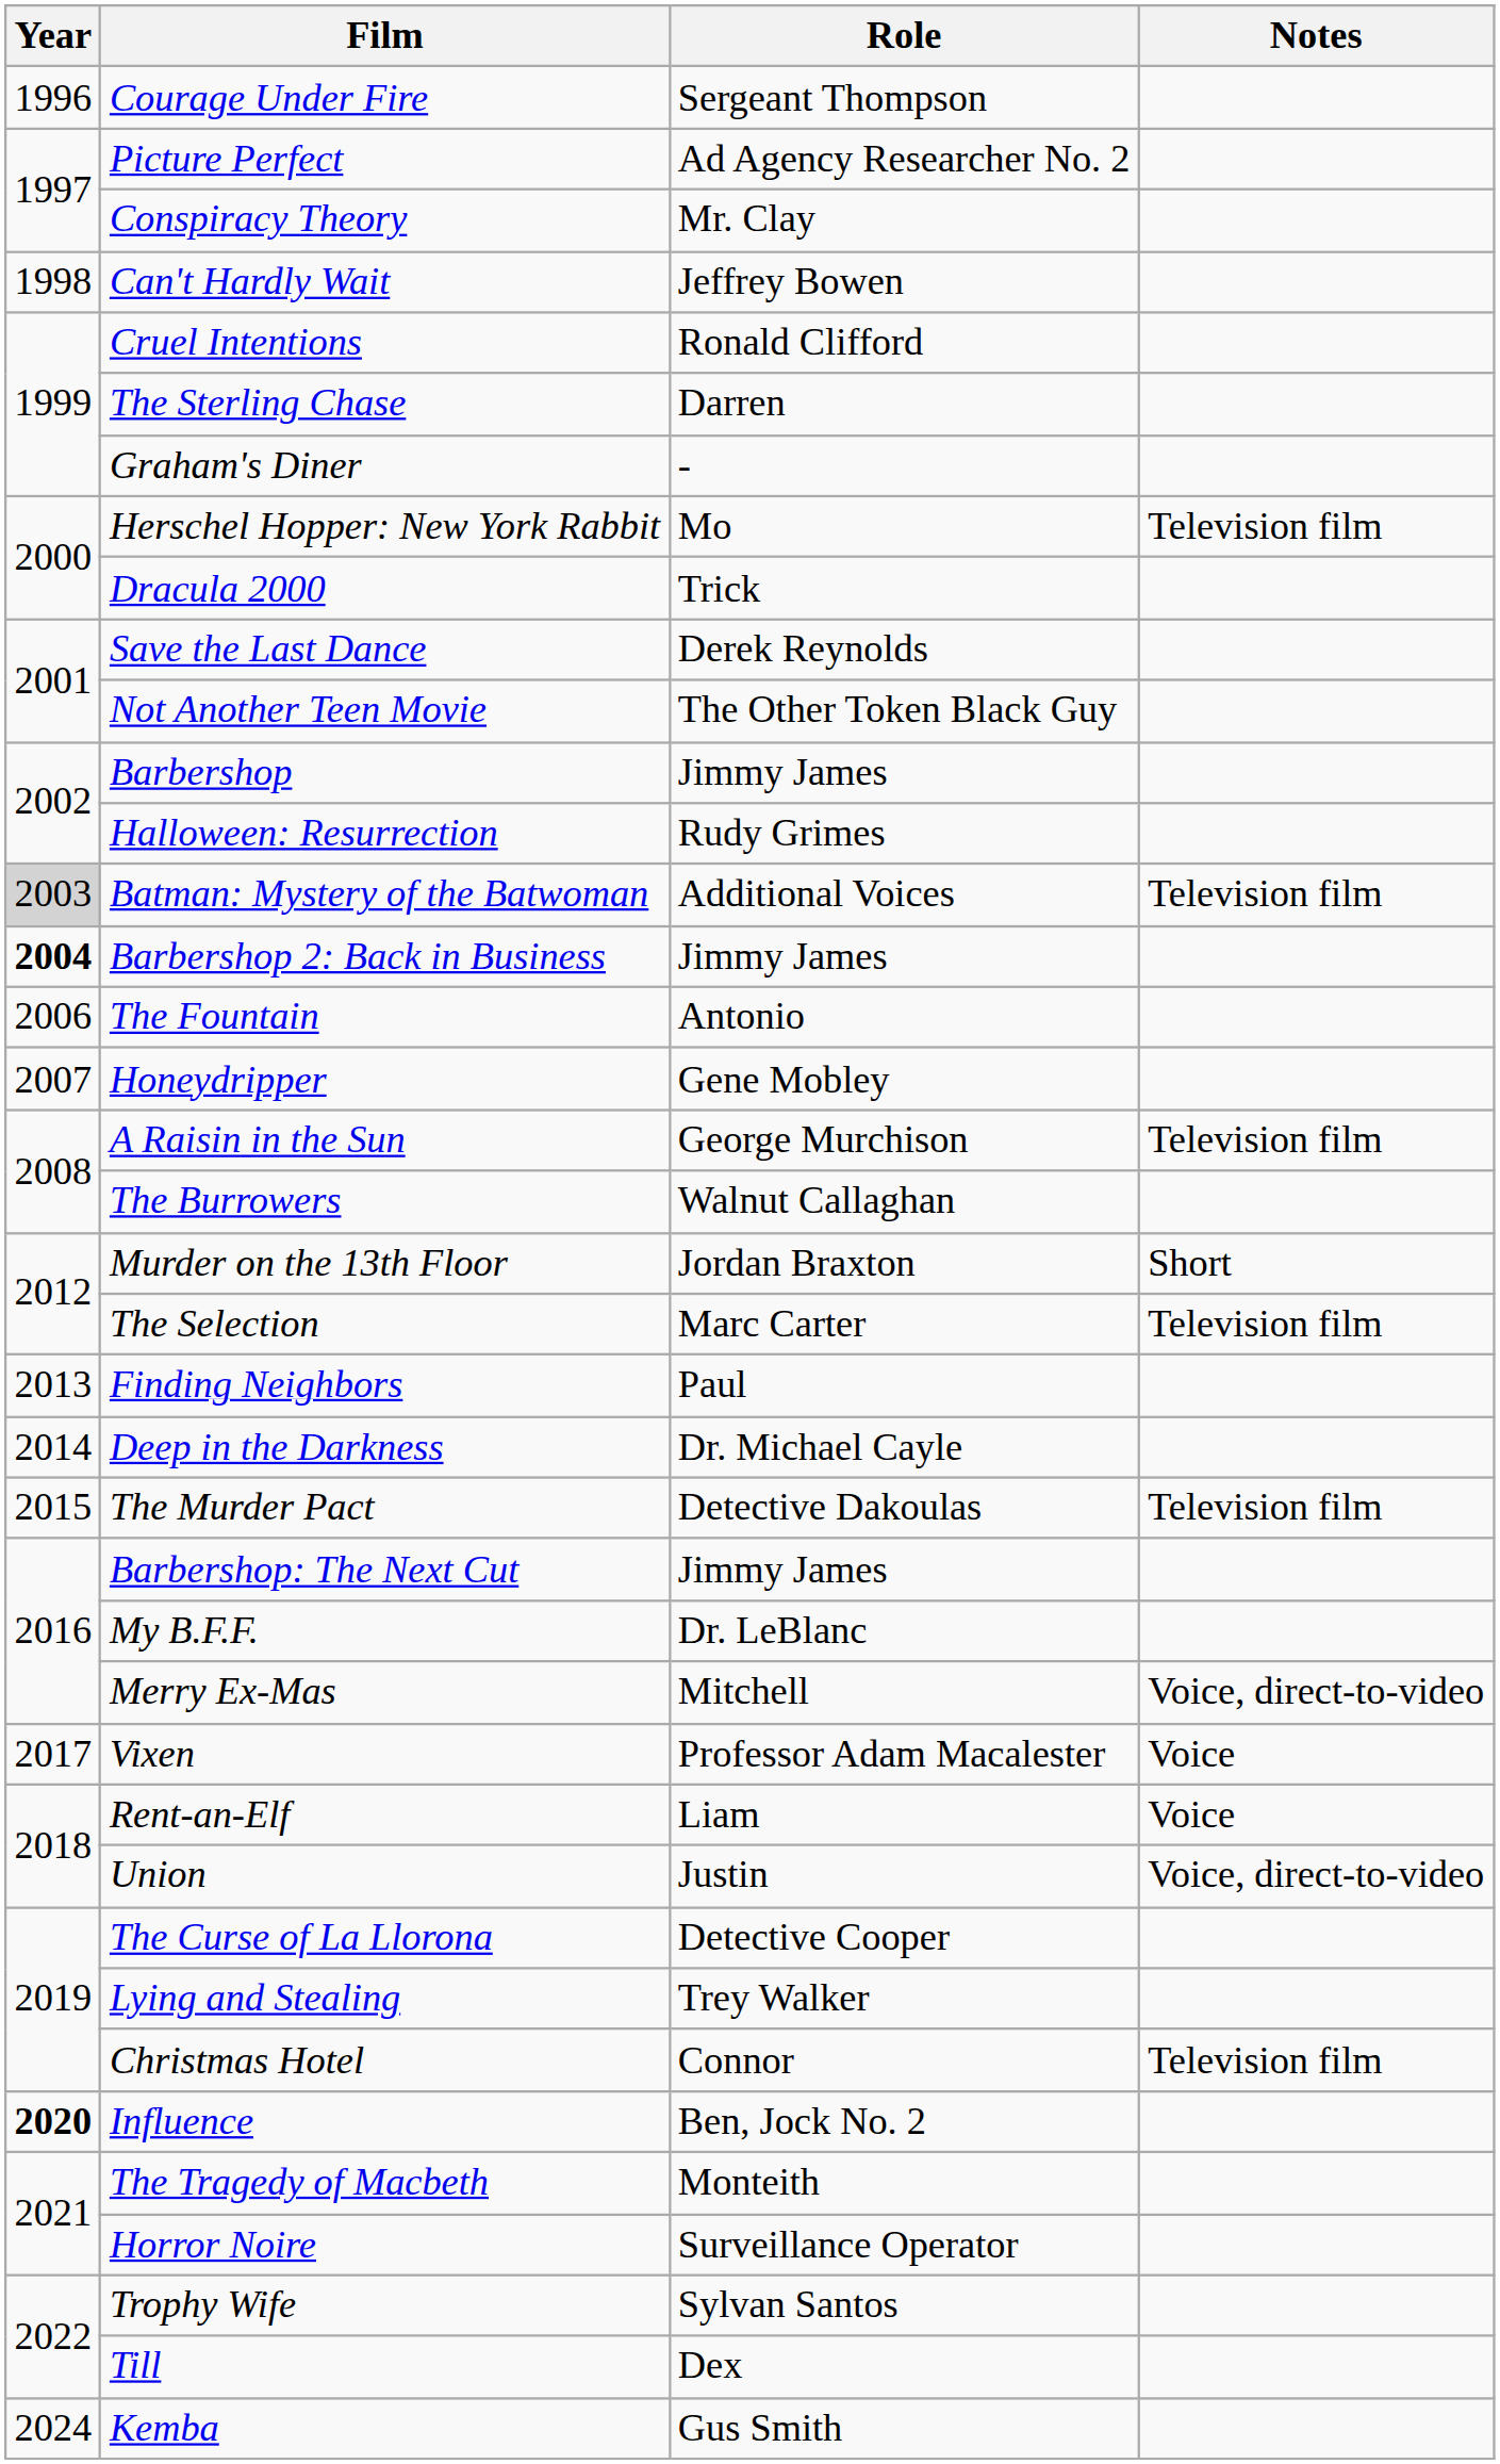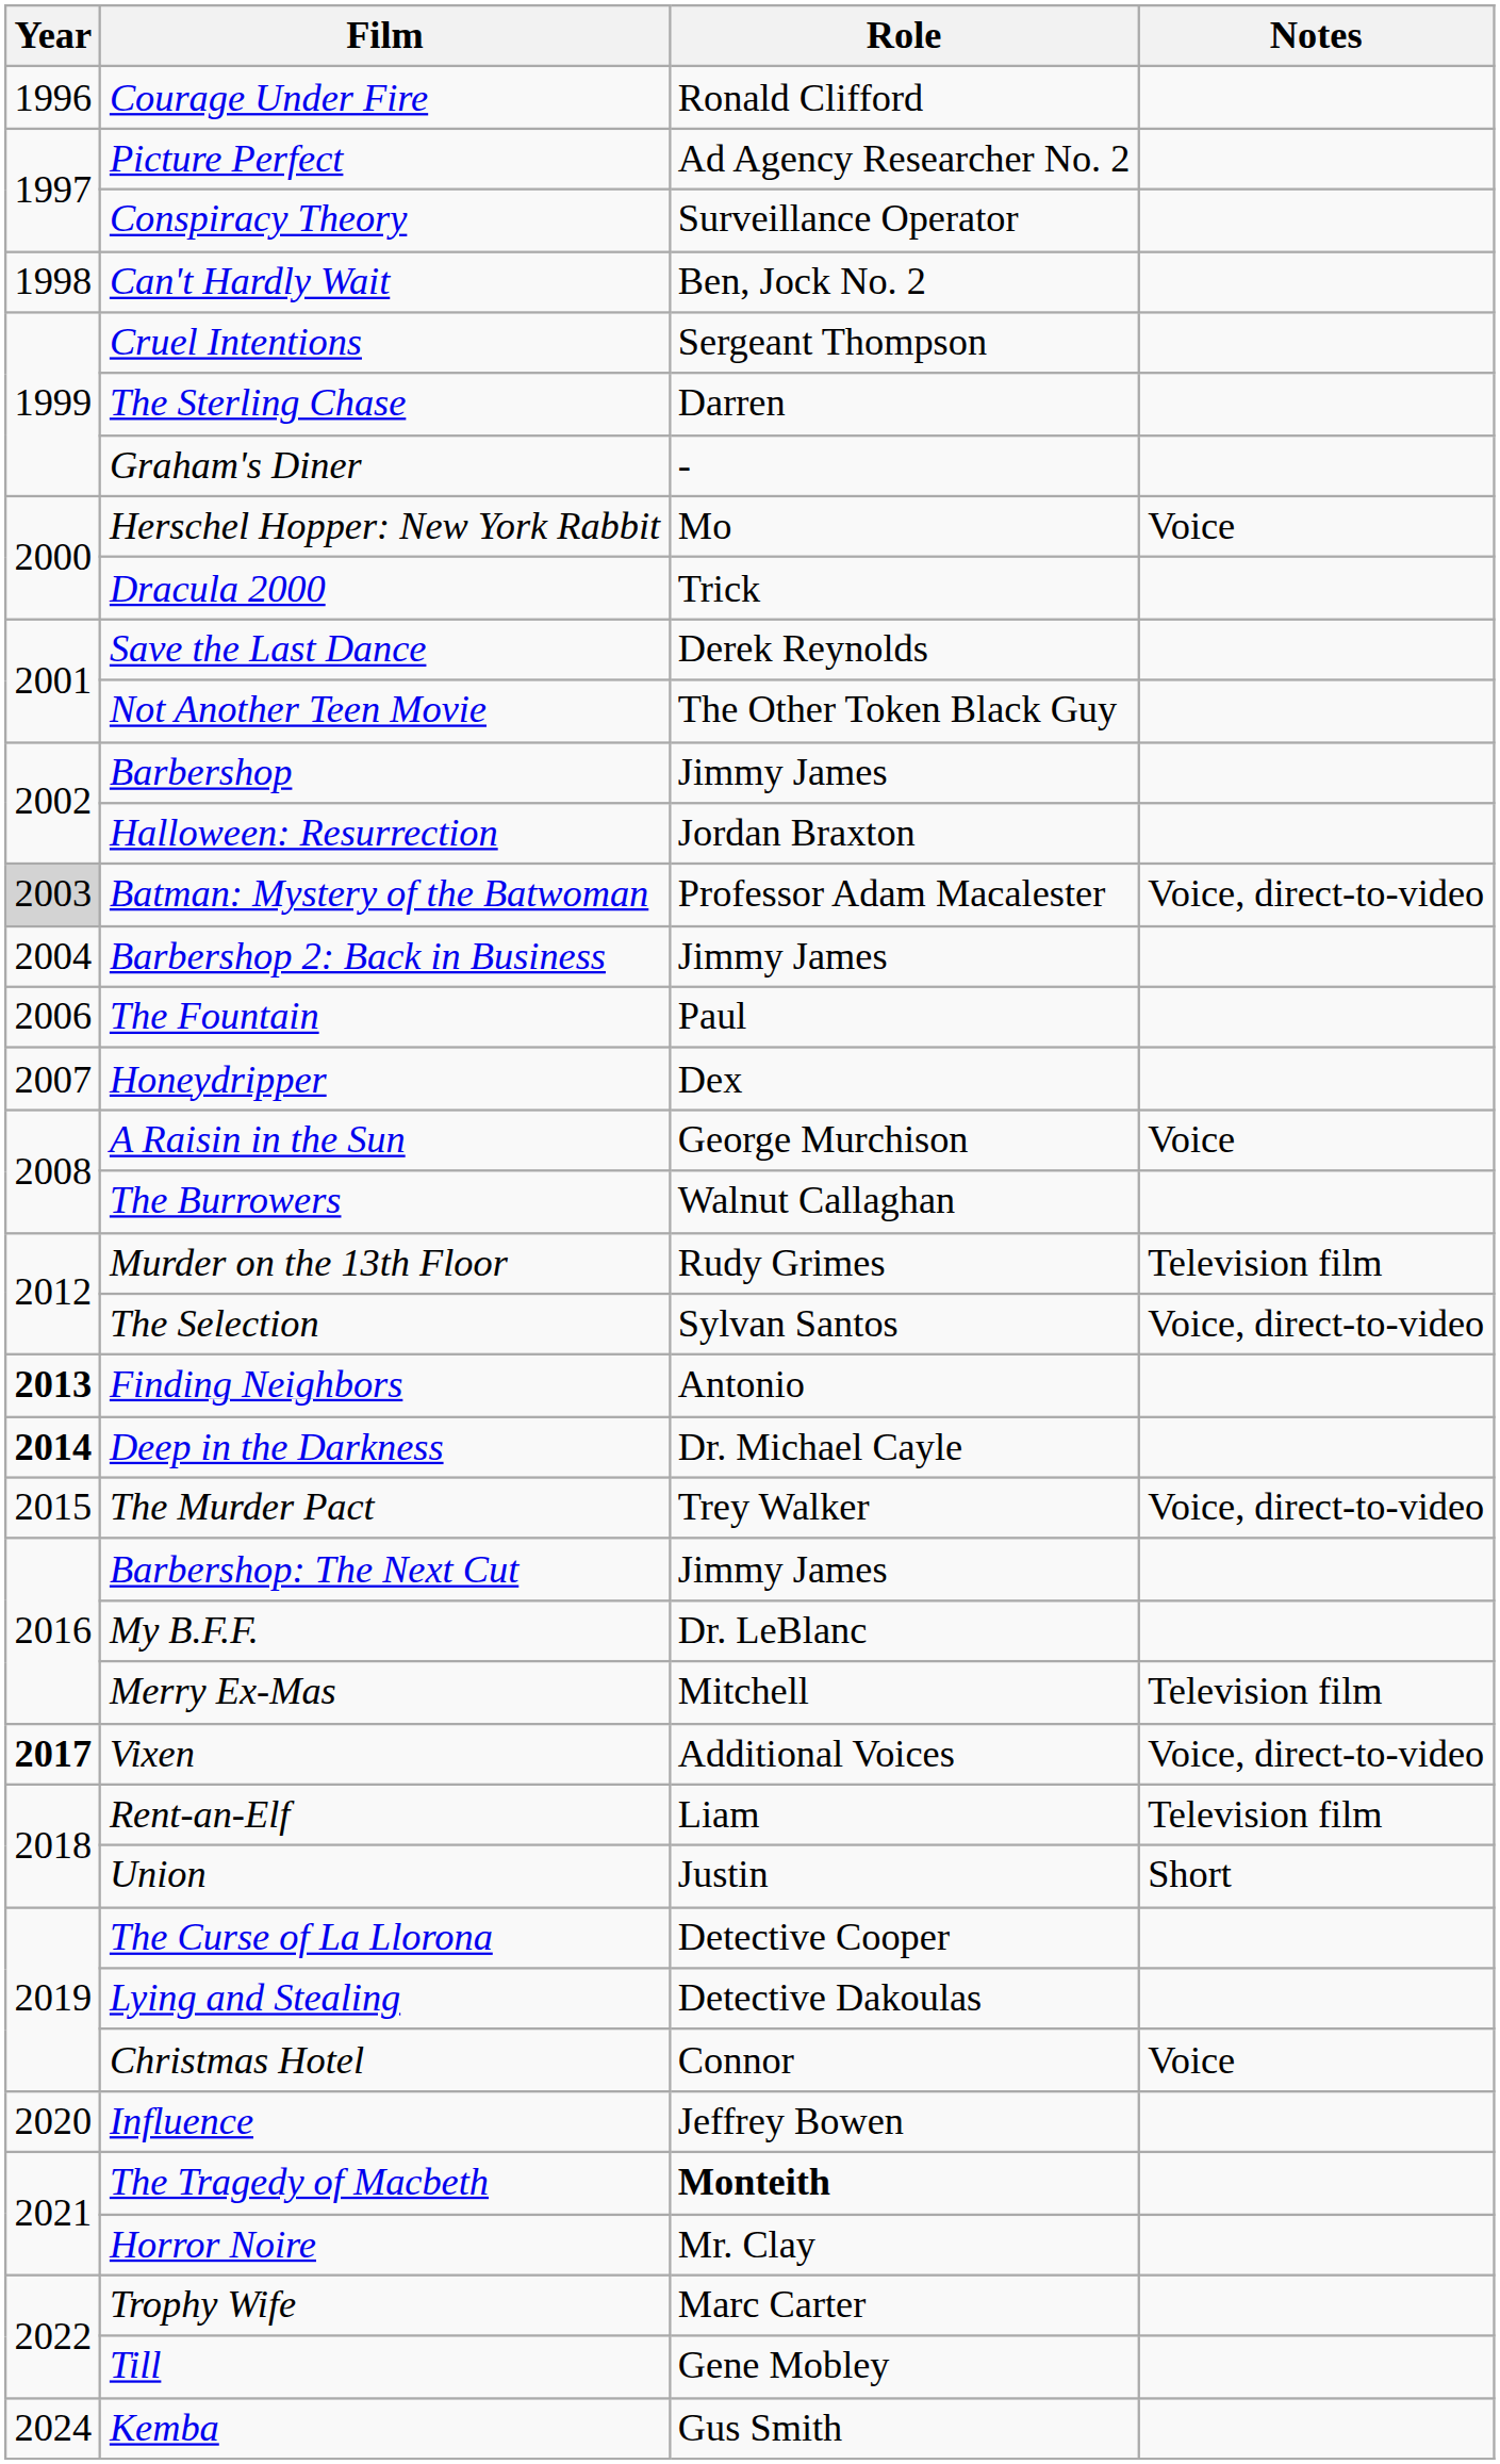 <table class="wikitable sortable">
 <tr>
 <th>Year</th>
 <th>Film</th>
 <th>Role</th>
 <th>Notes</th>
 </tr>
 <tr>
 <td>1996</td>
 <td><em><a href='#'>Courage Under Fire</a></em></td>
-<td>Sergeant Thompson</td>
+<td>Ronald Clifford</td>
 <td></td>
 </tr>
 <tr>
 <td rowspan="2">1997</td>
 <td><em><a href='#'>Picture Perfect</a></em></td>
 <td>Ad Agency Researcher No. 2</td>
 <td></td>
 </tr>
 <tr>
 <td><em><a href='#'>Conspiracy Theory</a></em></td>
-<td>Mr. Clay</td>
+<td>Surveillance Operator</td>
 <td></td>
 </tr>
 <tr>
 <td>1998</td>
 <td><em><a href='#'>Can't Hardly Wait</a></em></td>
-<td>Jeffrey Bowen</td>
+<td>Ben, Jock No. 2</td>
 <td></td>
 </tr>
 <tr>
 <td rowspan="3">1999</td>
 <td><em><a href='#'>Cruel Intentions</a></em></td>
-<td>Ronald Clifford</td>
+<td>Sergeant Thompson</td>
 <td></td>
 </tr>
 <tr>
 <td><em><a href='#'>The Sterling Chase</a></em></td>
 <td>Darren</td>
 <td></td>
 </tr>
 <tr>
 <td><em>Graham's Diner</em></td>
 <td>-</td>
 <td></td>
 </tr>
 <tr>
 <td rowspan="2">2000</td>
 <td><em>Herschel Hopper: New York Rabbit</em></td>
 <td>Mo</td>
-<td>Television film</td>
+<td>Voice</td>
 </tr>
 <tr>
 <td><em><a href='#'>Dracula 2000</a></em></td>
 <td>Trick</td>
 <td></td>
 </tr>
 <tr>
 <td rowspan="2">2001</td>
 <td><em><a href='#'>Save the Last Dance</a></em></td>
 <td>Derek Reynolds</td>
 <td></td>
 </tr>
 <tr>
 <td><em><a href='#'>Not Another Teen Movie</a></em></td>
 <td>The Other Token Black Guy</td>
 <td></td>
 </tr>
 <tr>
 <td rowspan="2">2002</td>
 <td><em><a href='#'>Barbershop</a></em></td>
 <td>Jimmy James</td>
 <td></td>
 </tr>
 <tr>
 <td><em><a href='#'>Halloween: Resurrection</a></em></td>
-<td>Rudy Grimes</td>
+<td>Jordan Braxton</td>
 <td></td>
 </tr>
 <tr>
 <td style="background: lightgrey;">2003</td>
 <td><em><a href='#'>Batman: Mystery of the Batwoman</a></em></td>
-<td>Additional Voices</td>
-<td>Television film</td>
+<td>Professor Adam Macalester</td>
+<td>Voice, direct-to-video</td>
 </tr>
 <tr>
-<td><strong>2004</strong></td>
+<td>2004</td>
 <td><em><a href='#'>Barbershop 2: Back in Business</a></em></td>
 <td>Jimmy James</td>
 <td></td>
 </tr>
 <tr>
 <td>2006</td>
 <td><em><a href='#'>The Fountain</a></em></td>
-<td>Antonio</td>
+<td>Paul</td>
 <td></td>
 </tr>
 <tr>
 <td>2007</td>
 <td><em><a href='#'>Honeydripper</a></em></td>
-<td>Gene Mobley</td>
+<td>Dex</td>
 <td></td>
 </tr>
 <tr>
 <td rowspan="2">2008</td>
 <td><em><a href='#'>A Raisin in the Sun</a></em></td>
 <td>George Murchison</td>
-<td>Television film</td>
+<td>Voice</td>
 </tr>
 <tr>
 <td><em><a href='#'>The Burrowers</a></em></td>
 <td>Walnut Callaghan</td>
 <td></td>
 </tr>
 <tr>
 <td rowspan="2">2012</td>
 <td><em>Murder on the 13th Floor</em></td>
-<td>Jordan Braxton</td>
-<td>Short</td>
+<td>Rudy Grimes</td>
+<td>Television film</td>
 </tr>
 <tr>
 <td><em>The Selection</em></td>
-<td>Marc Carter</td>
-<td>Television film</td>
+<td>Sylvan Santos</td>
+<td>Voice, direct-to-video</td>
 </tr>
 <tr>
-<td>2013</td>
+<td><strong>2013</strong></td>
 <td><em><a href='#'>Finding Neighbors</a></em></td>
-<td>Paul</td>
+<td>Antonio</td>
 <td></td>
 </tr>
 <tr>
-<td>2014</td>
+<td><strong>2014</strong></td>
 <td><em><a href='#'>Deep in the Darkness</a></em></td>
 <td>Dr. Michael Cayle</td>
 <td></td>
 </tr>
 <tr>
 <td>2015</td>
 <td><em>The Murder Pact</em></td>
-<td>Detective Dakoulas</td>
-<td>Television film</td>
+<td>Trey Walker</td>
+<td>Voice, direct-to-video</td>
 </tr>
 <tr>
 <td rowspan="3">2016</td>
 <td><em><a href='#'>Barbershop: The Next Cut</a></em></td>
 <td>Jimmy James</td>
 <td></td>
 </tr>
 <tr>
 <td><em>My B.F.F.</em></td>
 <td>Dr. LeBlanc</td>
 <td></td>
 </tr>
 <tr>
 <td><em>Merry Ex-Mas</em></td>
 <td>Mitchell</td>
-<td>Voice, direct-to-video</td>
+<td>Television film</td>
 </tr>
 <tr>
-<td>2017</td>
+<td><strong>2017</strong></td>
 <td><em>Vixen</em></td>
-<td>Professor Adam Macalester</td>
-<td>Voice</td>
+<td>Additional Voices</td>
+<td>Voice, direct-to-video</td>
 </tr>
 <tr>
 <td rowspan="2">2018</td>
 <td><em>Rent-an-Elf</em></td>
 <td>Liam</td>
-<td>Voice</td>
+<td>Television film</td>
 </tr>
 <tr>
 <td><em>Union</em></td>
 <td>Justin</td>
-<td>Voice, direct-to-video</td>
+<td>Short</td>
 </tr>
 <tr>
 <td rowspan="3">2019</td>
 <td><em><a href='#'>The Curse of La Llorona</a></em></td>
 <td>Detective Cooper</td>
 <td></td>
 </tr>
 <tr>
 <td><em><a href='#'>Lying and Stealing</a></em></td>
-<td>Trey Walker</td>
+<td>Detective Dakoulas</td>
 <td></td>
 </tr>
 <tr>
 <td><em>Christmas Hotel</em></td>
 <td>Connor</td>
-<td>Television film</td>
+<td>Voice</td>
 </tr>
 <tr>
-<td><strong>2020</strong></td>
+<td>2020</td>
 <td><em><a href='#'>Influence</a></em></td>
-<td>Ben, Jock No. 2</td>
+<td>Jeffrey Bowen</td>
 <td></td>
 </tr>
 <tr>
 <td rowspan="2">2021</td>
 <td><em><a href='#'>The Tragedy of Macbeth</a></em></td>
-<td>Monteith</td>
+<td><strong>Monteith</strong></td>
 <td></td>
 </tr>
 <tr>
 <td><em><a href='#'>Horror Noire</a></em></td>
-<td>Surveillance Operator</td>
+<td>Mr. Clay</td>
 <td></td>
 </tr>
 <tr>
 <td rowspan="2">2022</td>
 <td><em>Trophy Wife</em></td>
-<td>Sylvan Santos</td>
+<td>Marc Carter</td>
 <td></td>
 </tr>
 <tr>
 <td><em><a href='#'>Till</a></em></td>
-<td>Dex</td>
+<td>Gene Mobley</td>
 <td></td>
 </tr>
 <tr>
 <td>2024</td>
 <td><em><a href='#'>Kemba</a></em></td>
 <td>Gus Smith</td>
 <td></td>
 </tr>
 </table>
